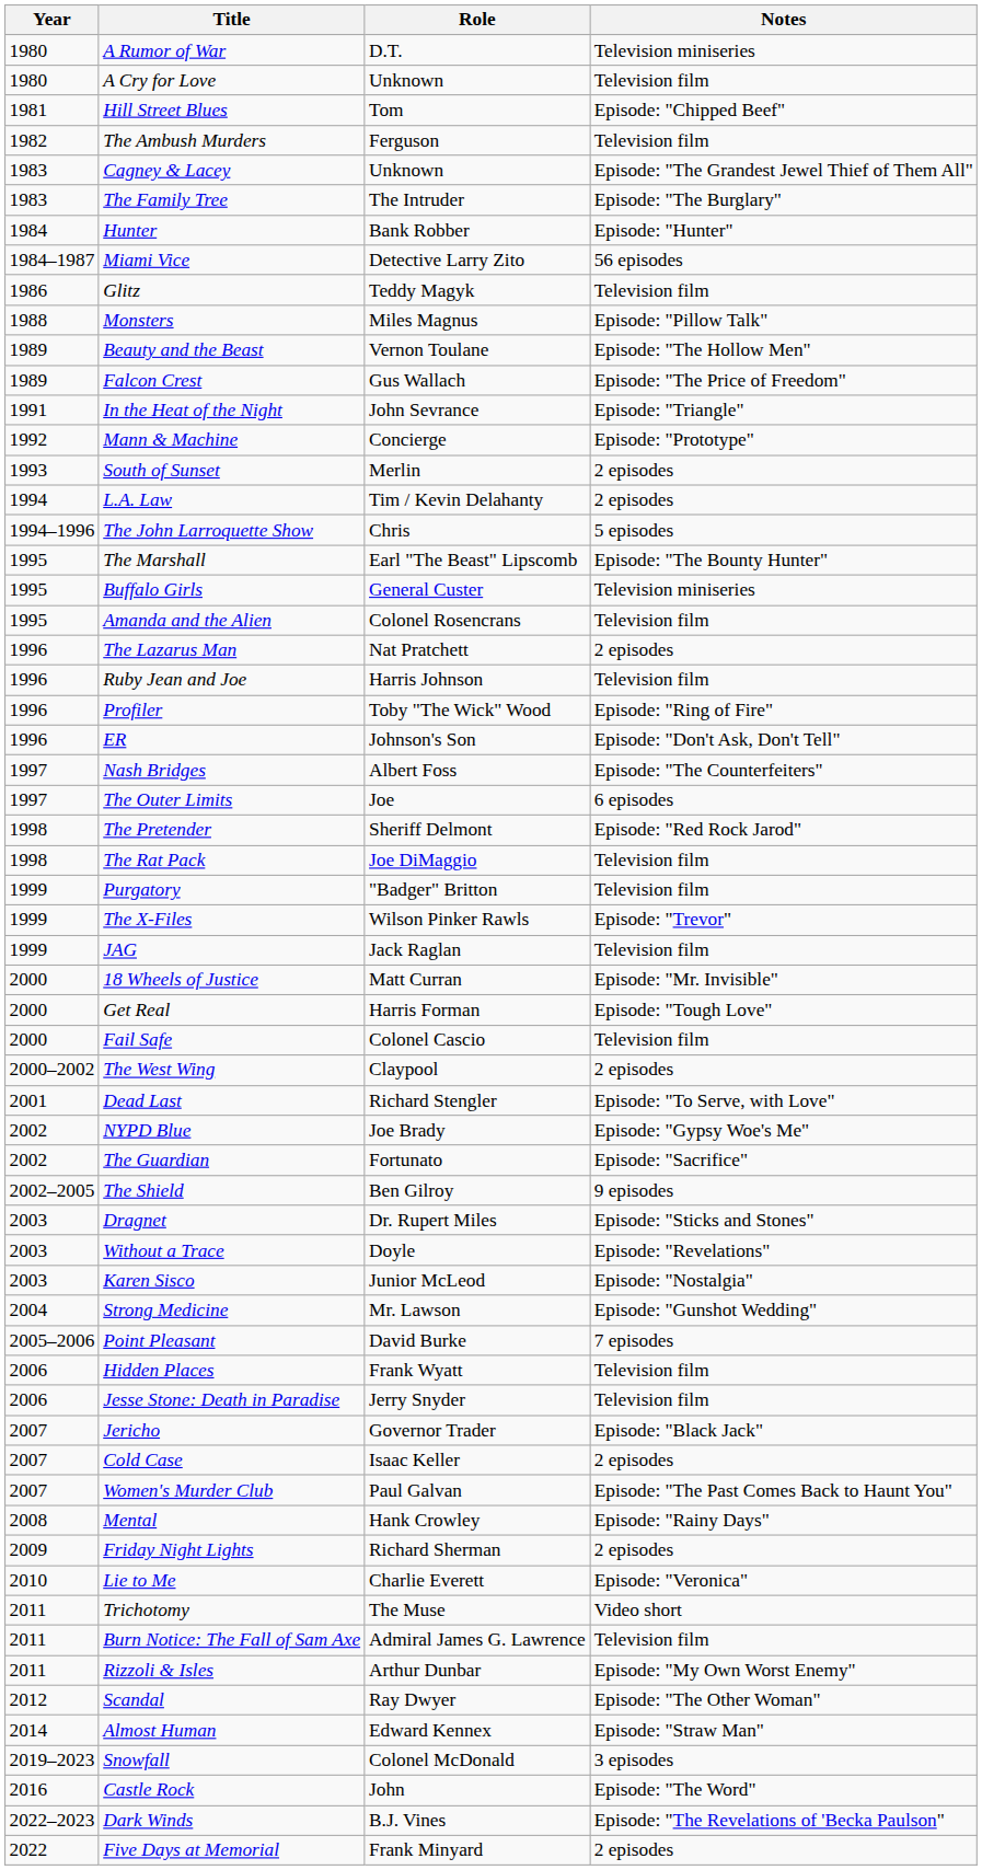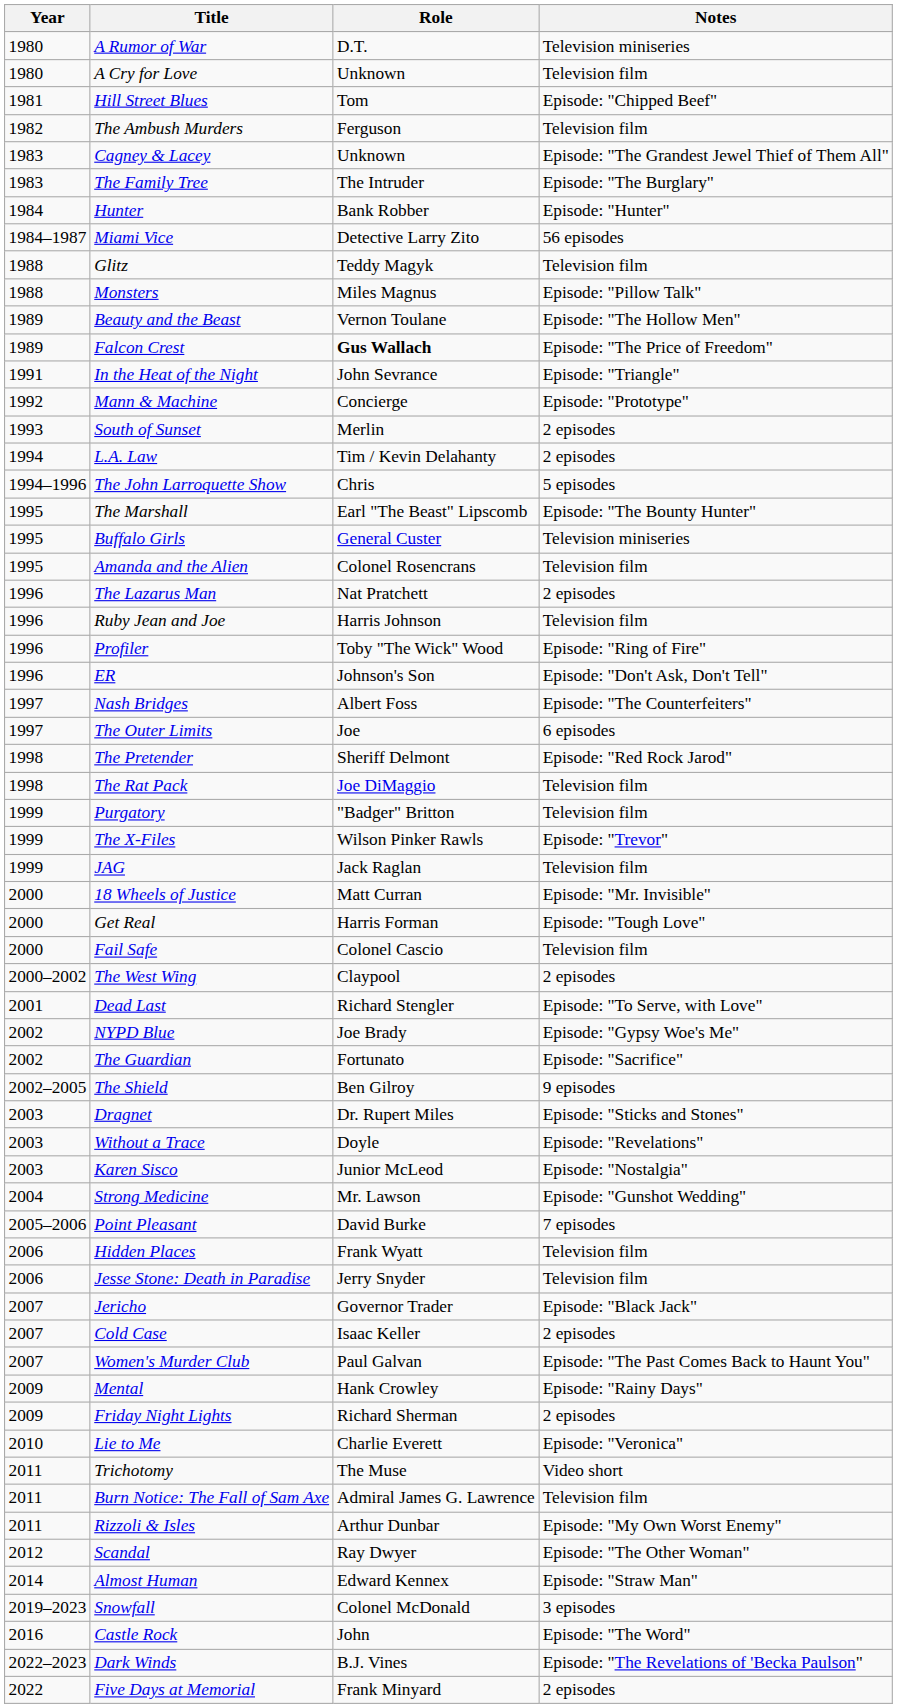 <table class="wikitable sortable">
 <tr>
 <th>Year</th>
 <th>Title</th>
 <th>Role</th>
 <th class="unsortable">Notes</th>
 </tr>
 <tr>
 <td>1980</td>
 <td><em><a href='#'>A Rumor of War</a></em></td>
 <td>D.T.</td>
 <td>Television miniseries</td>
 </tr>
 <tr>
 <td>1980</td>
 <td><em>A Cry for Love</em></td>
 <td>Unknown</td>
 <td>Television film</td>
 </tr>
 <tr>
 <td>1981</td>
 <td><em><a href='#'>Hill Street Blues</a></em></td>
 <td>Tom</td>
 <td>Episode: "Chipped Beef"</td>
 </tr>
 <tr>
 <td>1982</td>
 <td><em>The Ambush Murders</em></td>
 <td>Ferguson</td>
 <td>Television film</td>
 </tr>
 <tr>
 <td>1983</td>
 <td><em><a href='#'>Cagney & Lacey</a></em></td>
 <td>Unknown</td>
 <td>Episode: "The Grandest Jewel Thief of Them All"</td>
 </tr>
 <tr>
 <td>1983</td>
 <td><em><a href='#'>The Family Tree</a></em></td>
 <td>The Intruder</td>
 <td>Episode: "The Burglary"</td>
 </tr>
 <tr>
 <td>1984</td>
 <td><em><a href='#'>Hunter</a></em></td>
 <td>Bank Robber</td>
 <td>Episode: "Hunter"</td>
 </tr>
 <tr>
 <td>1984–1987</td>
 <td><em><a href='#'>Miami Vice</a></em></td>
 <td>Detective Larry Zito</td>
 <td>56 episodes</td>
 </tr>
 <tr>
-<td>1986</td>
+<td>1988</td>
 <td><em>Glitz</em></td>
 <td>Teddy Magyk</td>
 <td>Television film</td>
 </tr>
 <tr>
 <td>1988</td>
 <td><em><a href='#'>Monsters</a></em></td>
 <td>Miles Magnus</td>
 <td>Episode: "Pillow Talk"</td>
 </tr>
 <tr>
 <td>1989</td>
 <td><em><a href='#'>Beauty and the Beast</a></em></td>
 <td>Vernon Toulane</td>
 <td>Episode: "The Hollow Men"</td>
 </tr>
 <tr>
 <td>1989</td>
 <td><em><a href='#'>Falcon Crest</a></em></td>
-<td>Gus Wallach</td>
+<td><strong>Gus Wallach</strong></td>
 <td>Episode: "The Price of Freedom"</td>
 </tr>
 <tr>
 <td>1991</td>
 <td><em><a href='#'>In the Heat of the Night</a></em></td>
 <td>John Sevrance</td>
 <td>Episode: "Triangle"</td>
 </tr>
 <tr>
 <td>1992</td>
 <td><em><a href='#'>Mann & Machine</a></em></td>
 <td>Concierge</td>
 <td>Episode: "Prototype"</td>
 </tr>
 <tr>
 <td>1993</td>
 <td><em><a href='#'>South of Sunset</a></em></td>
 <td>Merlin</td>
 <td>2 episodes</td>
 </tr>
 <tr>
 <td>1994</td>
 <td><em><a href='#'>L.A. Law</a></em></td>
 <td>Tim / Kevin Delahanty</td>
 <td>2 episodes</td>
 </tr>
 <tr>
 <td>1994–1996</td>
 <td><em><a href='#'>The John Larroquette Show</a></em></td>
 <td>Chris</td>
 <td>5 episodes</td>
 </tr>
 <tr>
 <td>1995</td>
 <td><em>The Marshall</em></td>
 <td>Earl "The Beast" Lipscomb</td>
 <td>Episode: "The Bounty Hunter"</td>
 </tr>
 <tr>
 <td>1995</td>
 <td><em><a href='#'>Buffalo Girls</a></em></td>
 <td><a href='#'>General Custer</a></td>
 <td>Television miniseries</td>
 </tr>
 <tr>
 <td>1995</td>
 <td><em><a href='#'>Amanda and the Alien</a></em></td>
 <td>Colonel Rosencrans</td>
 <td>Television film</td>
 </tr>
 <tr>
 <td>1996</td>
 <td><em><a href='#'>The Lazarus Man</a></em></td>
 <td>Nat Pratchett</td>
 <td>2 episodes</td>
 </tr>
 <tr>
 <td>1996</td>
 <td><em>Ruby Jean and Joe</em></td>
 <td>Harris Johnson</td>
 <td>Television film</td>
 </tr>
 <tr>
 <td>1996</td>
 <td><em><a href='#'>Profiler</a></em></td>
 <td>Toby "The Wick" Wood</td>
 <td>Episode: "Ring of Fire"</td>
 </tr>
 <tr>
 <td>1996</td>
 <td><em><a href='#'>ER</a></em></td>
 <td>Johnson's Son</td>
 <td>Episode: "Don't Ask, Don't Tell"</td>
 </tr>
 <tr>
 <td>1997</td>
 <td><em><a href='#'>Nash Bridges</a></em></td>
 <td>Albert Foss</td>
 <td>Episode: "The Counterfeiters"</td>
 </tr>
 <tr>
 <td>1997</td>
 <td><em><a href='#'>The Outer Limits</a></em></td>
 <td>Joe</td>
 <td>6 episodes</td>
 </tr>
 <tr>
 <td>1998</td>
 <td><em><a href='#'>The Pretender</a></em></td>
 <td>Sheriff Delmont</td>
 <td>Episode: "Red Rock Jarod"</td>
 </tr>
 <tr>
 <td>1998</td>
 <td><em><a href='#'>The Rat Pack</a></em></td>
 <td><a href='#'>Joe DiMaggio</a></td>
 <td>Television film</td>
 </tr>
 <tr>
 <td>1999</td>
 <td><em><a href='#'>Purgatory</a></em></td>
 <td>"Badger" Britton</td>
 <td>Television film</td>
 </tr>
 <tr>
 <td>1999</td>
 <td><em><a href='#'>The X-Files</a></em></td>
 <td>Wilson Pinker Rawls</td>
 <td>Episode: "<a href='#'>Trevor</a>"</td>
 </tr>
 <tr>
 <td>1999</td>
 <td><em><a href='#'>JAG</a></em></td>
 <td>Jack Raglan</td>
 <td>Television film</td>
 </tr>
 <tr>
 <td>2000</td>
 <td><em><a href='#'>18 Wheels of Justice</a></em></td>
 <td>Matt Curran</td>
 <td>Episode: "Mr. Invisible"</td>
 </tr>
 <tr>
 <td>2000</td>
 <td><em>Get Real</em></td>
 <td>Harris Forman</td>
 <td>Episode: "Tough Love"</td>
 </tr>
 <tr>
 <td>2000</td>
 <td><em><a href='#'>Fail Safe</a></em></td>
 <td>Colonel Cascio</td>
 <td>Television film</td>
 </tr>
 <tr>
 <td>2000–2002</td>
 <td><em><a href='#'>The West Wing</a></em></td>
 <td>Claypool</td>
 <td>2 episodes</td>
 </tr>
 <tr>
 <td>2001</td>
 <td><em><a href='#'>Dead Last</a></em></td>
 <td>Richard Stengler</td>
 <td>Episode: "To Serve, with Love"</td>
 </tr>
 <tr>
 <td>2002</td>
 <td><em><a href='#'>NYPD Blue</a></em></td>
 <td>Joe Brady</td>
 <td>Episode: "Gypsy Woe's Me"</td>
 </tr>
 <tr>
 <td>2002</td>
 <td><em><a href='#'>The Guardian</a></em></td>
 <td>Fortunato</td>
 <td>Episode: "Sacrifice"</td>
 </tr>
 <tr>
 <td>2002–2005</td>
 <td><em><a href='#'>The Shield</a></em></td>
 <td>Ben Gilroy</td>
 <td>9 episodes</td>
 </tr>
 <tr>
 <td>2003</td>
 <td><em><a href='#'>Dragnet</a></em></td>
 <td>Dr. Rupert Miles</td>
 <td>Episode: "Sticks and Stones"</td>
 </tr>
 <tr>
 <td>2003</td>
 <td><em><a href='#'>Without a Trace</a></em></td>
 <td>Doyle</td>
 <td>Episode: "Revelations"</td>
 </tr>
 <tr>
 <td>2003</td>
 <td><em><a href='#'>Karen Sisco</a></em></td>
 <td>Junior McLeod</td>
 <td>Episode: "Nostalgia"</td>
 </tr>
 <tr>
 <td>2004</td>
 <td><em><a href='#'>Strong Medicine</a></em></td>
 <td>Mr. Lawson</td>
 <td>Episode: "Gunshot Wedding"</td>
 </tr>
 <tr>
 <td>2005–2006</td>
 <td><em><a href='#'>Point Pleasant</a></em></td>
 <td>David Burke</td>
 <td>7 episodes</td>
 </tr>
 <tr>
 <td>2006</td>
 <td><em><a href='#'>Hidden Places</a></em></td>
 <td>Frank Wyatt</td>
 <td>Television film</td>
 </tr>
 <tr>
 <td>2006</td>
 <td><em><a href='#'>Jesse Stone: Death in Paradise</a></em></td>
 <td>Jerry Snyder</td>
 <td>Television film</td>
 </tr>
 <tr>
 <td>2007</td>
 <td><em><a href='#'>Jericho</a></em></td>
 <td>Governor Trader</td>
 <td>Episode: "Black Jack"</td>
 </tr>
 <tr>
 <td>2007</td>
 <td><em><a href='#'>Cold Case</a></em></td>
 <td>Isaac Keller</td>
 <td>2 episodes</td>
 </tr>
 <tr>
 <td>2007</td>
 <td><em><a href='#'>Women's Murder Club</a></em></td>
 <td>Paul Galvan</td>
 <td>Episode: "The Past Comes Back to Haunt You"</td>
 </tr>
 <tr>
-<td>2008</td>
+<td>2009</td>
 <td><em><a href='#'>Mental</a></em></td>
 <td>Hank Crowley</td>
 <td>Episode: "Rainy Days"</td>
 </tr>
 <tr>
 <td>2009</td>
 <td><em><a href='#'>Friday Night Lights</a></em></td>
 <td>Richard Sherman</td>
 <td>2 episodes</td>
 </tr>
 <tr>
 <td>2010</td>
 <td><em><a href='#'>Lie to Me</a></em></td>
 <td>Charlie Everett</td>
 <td>Episode: "Veronica"</td>
 </tr>
 <tr>
 <td>2011</td>
 <td><em>Trichotomy</em></td>
 <td>The Muse</td>
 <td>Video short</td>
 </tr>
 <tr>
 <td>2011</td>
 <td><em><a href='#'>Burn Notice: The Fall of Sam Axe</a></em></td>
 <td>Admiral James G. Lawrence</td>
 <td>Television film</td>
 </tr>
 <tr>
 <td>2011</td>
 <td><em><a href='#'>Rizzoli & Isles</a></em></td>
 <td>Arthur Dunbar</td>
 <td>Episode: "My Own Worst Enemy"</td>
 </tr>
 <tr>
 <td>2012</td>
 <td><em><a href='#'>Scandal</a></em></td>
 <td>Ray Dwyer</td>
 <td>Episode: "The Other Woman"</td>
 </tr>
 <tr>
 <td>2014</td>
 <td><em><a href='#'>Almost Human</a></em></td>
 <td>Edward Kennex</td>
 <td>Episode: "Straw Man"</td>
 </tr>
 <tr>
 <td>2019–2023</td>
 <td><em><a href='#'>Snowfall</a></em></td>
 <td>Colonel McDonald</td>
 <td>3 episodes</td>
 </tr>
 <tr>
 <td>2016</td>
 <td><em><a href='#'>Castle Rock</a></em></td>
 <td>John</td>
 <td>Episode: "The Word"</td>
 </tr>
 <tr>
 <td>2022–2023</td>
 <td><em><a href='#'>Dark Winds</a></em></td>
 <td>B.J. Vines</td>
 <td>Episode: "<a href='#'>The Revelations of 'Becka Paulson</a>"</td>
 </tr>
 <tr>
 <td>2022</td>
 <td><em><a href='#'>Five Days at Memorial</a></em></td>
 <td>Frank Minyard</td>
 <td>2 episodes</td>
 </tr>
 </table>
